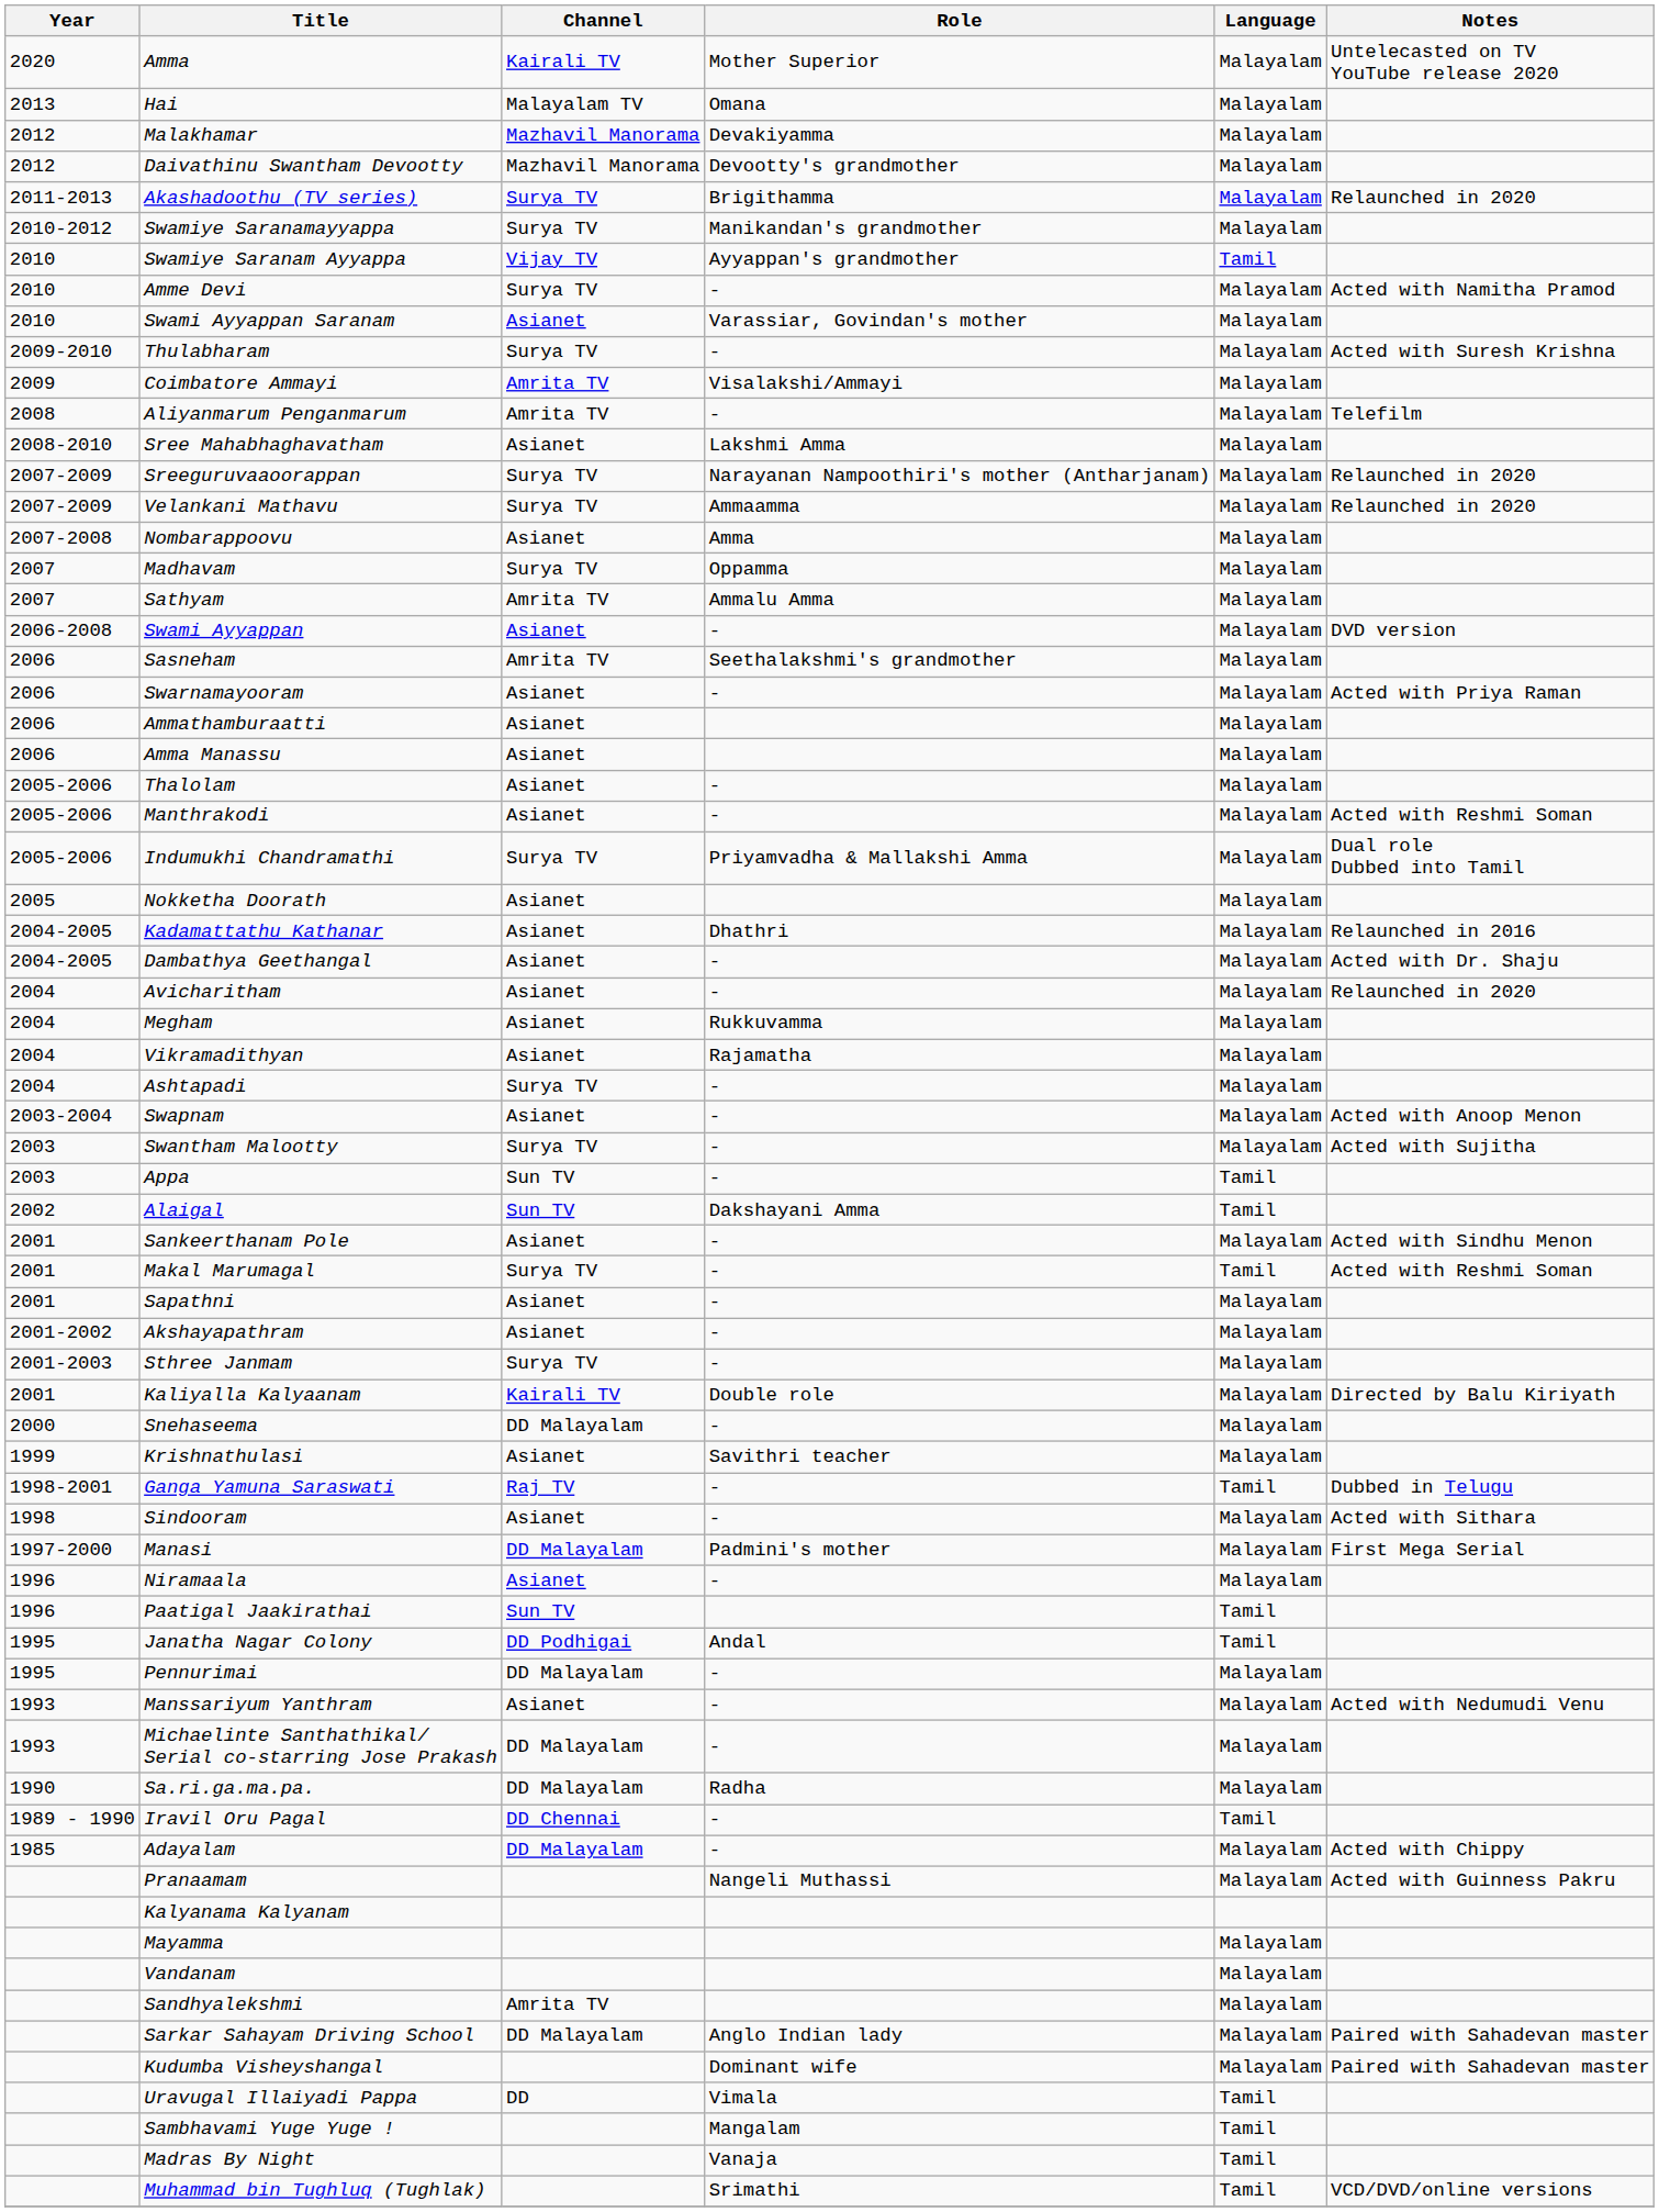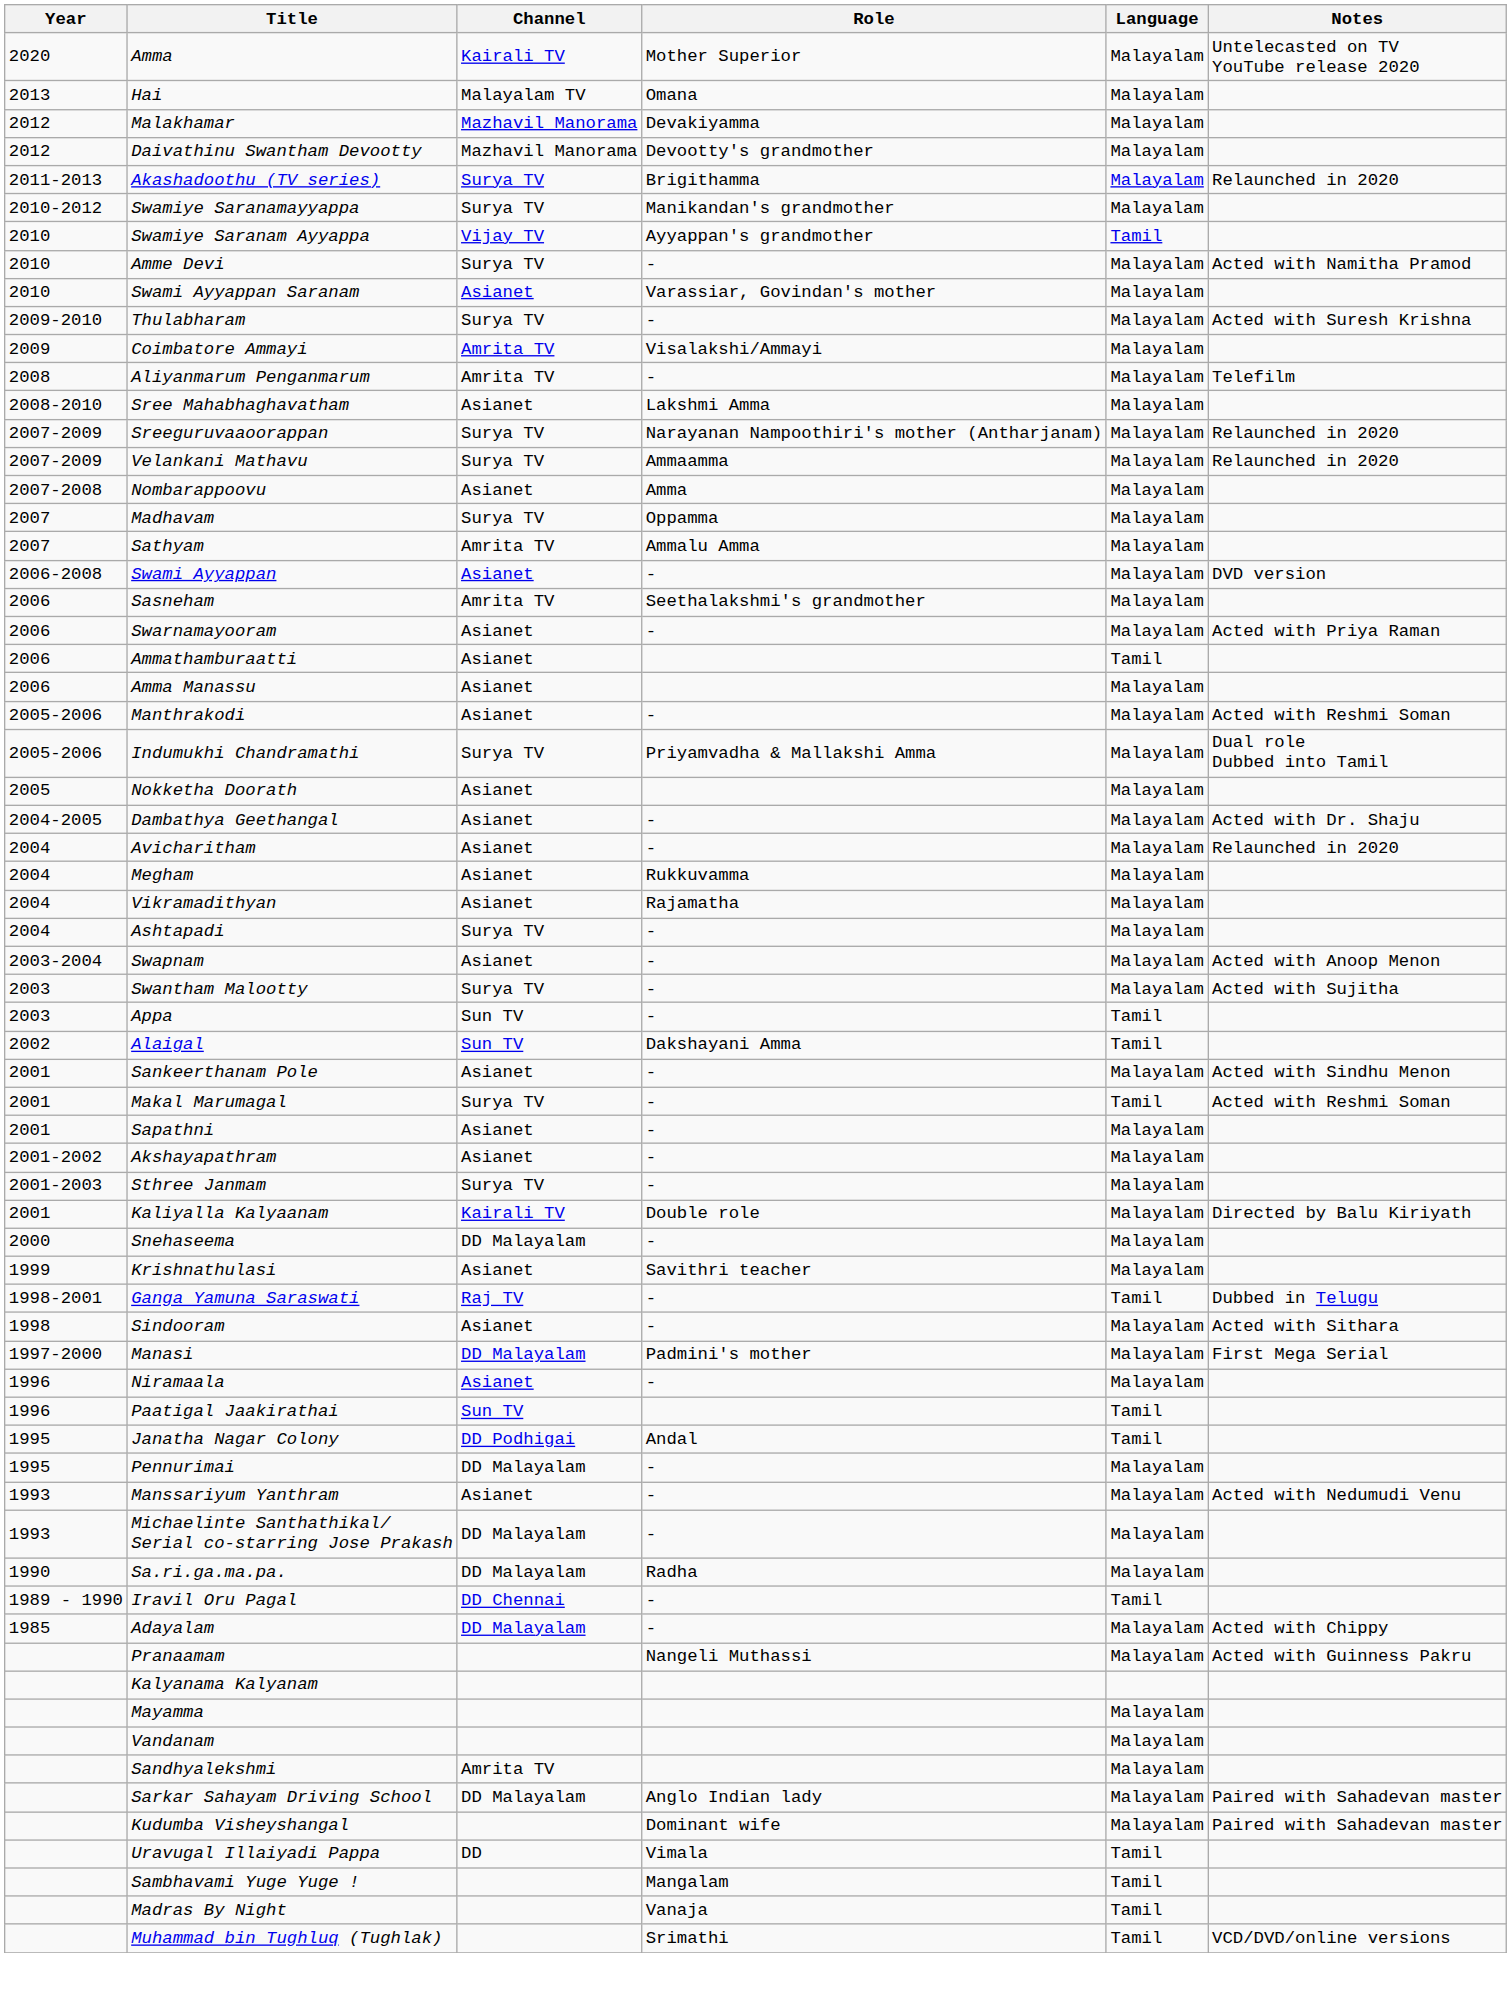 <table class="wikitable sortable">
 <tr>
 <th>Year</th>
 <th>Title</th>
 <th>Channel</th>
 <th>Role</th>
 <th>Language</th>
 <th>Notes</th>
 </tr>
 <tr>
 <td>2020</td>
 <td><em>Amma</em></td>
 <td><a href='#'>Kairali TV</a></td>
 <td>Mother Superior</td>
 <td>Malayalam</td>
 <td>Untelecasted on TV <br>YouTube release 2020</td>
 </tr>
 <tr>
 <td>2013</td>
 <td><em>Hai</em></td>
 <td>Malayalam TV</td>
 <td>Omana</td>
 <td>Malayalam</td>
 <td></td>
 </tr>
 <tr>
 <td>2012</td>
 <td><em>Malakhamar</em></td>
 <td><a href='#'>Mazhavil Manorama</a></td>
 <td>Devakiyamma</td>
 <td>Malayalam</td>
 <td></td>
 </tr>
 <tr>
 <td>2012</td>
 <td><em>Daivathinu Swantham Devootty</em></td>
 <td>Mazhavil Manorama</td>
 <td>Devootty's grandmother</td>
 <td>Malayalam</td>
 <td></td>
 </tr>
 <tr>
 <td>2011-2013</td>
 <td><em><a href='#'>Akashadoothu (TV series)</a></em></td>
 <td><a href='#'>Surya TV</a></td>
 <td>Brigithamma</td>
 <td><a href='#'>Malayalam</a></td>
 <td>Relaunched in 2020</td>
 </tr>
 <tr>
 <td>2010-2012</td>
 <td><em>Swamiye Saranamayyappa</em></td>
 <td>Surya TV</td>
 <td>Manikandan's grandmother</td>
 <td>Malayalam</td>
 <td></td>
 </tr>
 <tr>
 <td>2010</td>
 <td><em>Swamiye Saranam Ayyappa</em></td>
 <td><a href='#'>Vijay TV</a></td>
 <td>Ayyappan's grandmother</td>
 <td><a href='#'>Tamil</a></td>
 <td></td>
 </tr>
 <tr>
 <td>2010</td>
 <td><em>Amme Devi</em></td>
 <td>Surya TV</td>
 <td>-</td>
 <td>Malayalam</td>
 <td>Acted with Namitha Pramod</td>
 </tr>
 <tr>
 <td>2010</td>
 <td><em>Swami Ayyappan Saranam</em></td>
 <td><a href='#'>Asianet</a></td>
 <td>Varassiar, Govindan's mother</td>
 <td>Malayalam</td>
 <td></td>
 </tr>
 <tr>
 <td>2009-2010</td>
 <td><em>Thulabharam</em></td>
 <td>Surya TV</td>
 <td>-</td>
 <td>Malayalam</td>
 <td>Acted with Suresh Krishna</td>
 </tr>
 <tr>
 <td>2009</td>
 <td><em>Coimbatore Ammayi</em></td>
 <td><a href='#'>Amrita TV</a></td>
 <td>Visalakshi/Ammayi</td>
 <td>Malayalam</td>
 <td></td>
 </tr>
 <tr>
 <td>2008</td>
 <td><em>Aliyanmarum Penganmarum</em></td>
 <td>Amrita TV</td>
 <td>-</td>
 <td>Malayalam</td>
 <td>Telefilm</td>
 </tr>
 <tr>
 <td>2008-2010</td>
 <td><em>Sree Mahabhaghavatham</em></td>
 <td>Asianet</td>
 <td>Lakshmi Amma</td>
 <td>Malayalam</td>
 <td></td>
 </tr>
 <tr>
 <td>2007-2009</td>
 <td><em>Sreeguruvaaoorappan</em></td>
 <td>Surya TV</td>
 <td>Narayanan Nampoothiri's mother (Antharjanam)</td>
 <td>Malayalam</td>
 <td>Relaunched in 2020</td>
 </tr>
 <tr>
 <td>2007-2009</td>
 <td><em>Velankani Mathavu</em></td>
 <td>Surya TV</td>
 <td>Ammaamma</td>
 <td>Malayalam</td>
 <td>Relaunched in 2020</td>
 </tr>
 <tr>
 <td>2007-2008</td>
 <td><em>Nombarappoovu</em></td>
 <td>Asianet</td>
 <td>Amma</td>
 <td>Malayalam</td>
 <td></td>
 </tr>
 <tr>
 <td>2007</td>
 <td><em>Madhavam</em></td>
 <td>Surya TV</td>
 <td>Oppamma</td>
 <td>Malayalam</td>
 <td></td>
 </tr>
 <tr>
 <td>2007</td>
 <td><em>Sathyam</em></td>
 <td>Amrita TV</td>
 <td>Ammalu Amma</td>
 <td>Malayalam</td>
 <td></td>
 </tr>
 <tr>
 <td>2006-2008</td>
 <td><em><a href='#'>Swami Ayyappan</a></em></td>
 <td><a href='#'>Asianet</a></td>
 <td>-</td>
 <td>Malayalam</td>
 <td>DVD version</td>
 </tr>
 <tr>
 <td>2006</td>
 <td><em>Sasneham</em></td>
 <td>Amrita TV</td>
 <td>Seethalakshmi's grandmother</td>
 <td>Malayalam</td>
 <td></td>
 </tr>
 <tr>
 <td>2006</td>
 <td><em>Swarnamayooram</em></td>
 <td>Asianet</td>
 <td>-</td>
 <td>Malayalam</td>
 <td>Acted with Priya Raman</td>
 </tr>
 <tr>
 <td>2006</td>
 <td><em>Ammathamburaatti</em></td>
 <td>Asianet</td>
 <td></td>
-<td>Malayalam</td>
+<td>Tamil</td>
 <td></td>
 </tr>
 <tr>
 <td>2006</td>
 <td><em>Amma Manassu</em></td>
 <td>Asianet</td>
 <td></td>
-<td>Malayalam</td>
-<td></td>
-</tr>
-<tr>
-<td>2005-2006</td>
-<td><em>Thalolam</em></td>
-<td>Asianet</td>
-<td>-</td>
 <td>Malayalam</td>
 <td></td>
 </tr>
 <tr>
 <td>2005-2006</td>
 <td><em>Manthrakodi</em></td>
 <td>Asianet</td>
 <td>-</td>
 <td>Malayalam</td>
 <td>Acted with Reshmi Soman</td>
 </tr>
 <tr>
 <td>2005-2006</td>
 <td><em>Indumukhi Chandramathi</em></td>
 <td>Surya TV</td>
 <td>Priyamvadha & Mallakshi Amma</td>
 <td>Malayalam</td>
 <td>Dual role<br>Dubbed into Tamil</td>
 </tr>
 <tr>
 <td>2005</td>
 <td><em>Nokketha Doorath</em></td>
 <td>Asianet</td>
 <td></td>
 <td>Malayalam</td>
 <td></td>
-</tr>
-<tr>
-<td>2004-2005</td>
-<td><em><a href='#'>Kadamattathu Kathanar</a></em></td>
-<td>Asianet</td>
-<td>Dhathri</td>
-<td>Malayalam</td>
-<td>Relaunched in 2016</td>
 </tr>
 <tr>
 <td>2004-2005</td>
 <td><em>Dambathya Geethangal</em></td>
 <td>Asianet</td>
 <td>-</td>
 <td>Malayalam</td>
 <td>Acted with Dr. Shaju</td>
 </tr>
 <tr>
 <td>2004</td>
 <td><em>Avicharitham</em></td>
 <td>Asianet</td>
 <td>-</td>
 <td>Malayalam</td>
 <td>Relaunched in 2020</td>
 </tr>
 <tr>
 <td>2004</td>
 <td><em>Megham</em></td>
 <td>Asianet</td>
 <td>Rukkuvamma</td>
 <td>Malayalam</td>
 <td></td>
 </tr>
 <tr>
 <td>2004</td>
 <td><em>Vikramadithyan</em></td>
 <td>Asianet</td>
 <td>Rajamatha</td>
 <td>Malayalam</td>
 <td></td>
 </tr>
 <tr>
 <td>2004</td>
 <td><em>Ashtapadi</em></td>
 <td>Surya TV</td>
 <td>-</td>
 <td>Malayalam</td>
 <td></td>
 </tr>
 <tr>
 <td>2003-2004</td>
 <td><em>Swapnam</em></td>
 <td>Asianet</td>
 <td>-</td>
 <td>Malayalam</td>
 <td>Acted with Anoop Menon</td>
 </tr>
 <tr>
 <td>2003</td>
 <td><em>Swantham Malootty</em></td>
 <td>Surya TV</td>
 <td>-</td>
 <td>Malayalam</td>
 <td>Acted with Sujitha</td>
 </tr>
 <tr>
 <td>2003</td>
 <td><em>Appa</em></td>
 <td>Sun TV</td>
 <td>-</td>
 <td>Tamil</td>
 <td></td>
 </tr>
 <tr>
 <td>2002</td>
 <td><em><a href='#'>Alaigal</a></em></td>
 <td><a href='#'>Sun TV</a></td>
 <td>Dakshayani Amma</td>
 <td>Tamil</td>
 <td></td>
 </tr>
 <tr>
 <td>2001</td>
 <td><em>Sankeerthanam Pole</em></td>
 <td>Asianet</td>
 <td>-</td>
 <td>Malayalam</td>
 <td>Acted with Sindhu Menon</td>
 </tr>
 <tr>
 <td>2001</td>
 <td><em>Makal Marumagal</em></td>
 <td>Surya TV</td>
 <td>-</td>
 <td>Tamil</td>
 <td>Acted with Reshmi Soman</td>
 </tr>
 <tr>
 <td>2001</td>
 <td><em>Sapathni</em></td>
 <td>Asianet</td>
 <td>-</td>
 <td>Malayalam</td>
 <td></td>
 </tr>
 <tr>
 <td>2001-2002</td>
 <td><em>Akshayapathram</em></td>
 <td>Asianet</td>
 <td>-</td>
 <td>Malayalam</td>
 <td></td>
 </tr>
 <tr>
 <td>2001-2003</td>
 <td><em>Sthree Janmam</em></td>
 <td>Surya TV</td>
 <td>-</td>
 <td>Malayalam</td>
 <td></td>
 </tr>
 <tr>
 <td>2001</td>
 <td><em>Kaliyalla Kalyaanam</em></td>
 <td><a href='#'>Kairali TV</a></td>
 <td>Double role</td>
 <td>Malayalam</td>
 <td>Directed by Balu Kiriyath</td>
 </tr>
 <tr>
 <td>2000</td>
 <td><em>Snehaseema</em></td>
 <td>DD Malayalam</td>
 <td>-</td>
 <td>Malayalam</td>
 <td></td>
 </tr>
 <tr>
 <td>1999</td>
 <td><em>Krishnathulasi</em></td>
 <td>Asianet</td>
 <td>Savithri teacher</td>
 <td>Malayalam</td>
 <td></td>
 </tr>
 <tr>
 <td>1998-2001</td>
 <td><em><a href='#'>Ganga Yamuna Saraswati</a></em></td>
 <td><a href='#'>Raj TV</a></td>
 <td>-</td>
 <td>Tamil</td>
 <td>Dubbed in <a href='#'>Telugu</a></td>
 </tr>
 <tr>
 <td>1998</td>
 <td><em>Sindooram</em></td>
 <td>Asianet</td>
 <td>-</td>
 <td>Malayalam</td>
 <td>Acted with Sithara</td>
 </tr>
 <tr>
 <td>1997-2000</td>
 <td><em>Manasi</em></td>
 <td><a href='#'>DD Malayalam</a></td>
 <td>Padmini's mother</td>
 <td>Malayalam</td>
 <td>First Mega Serial</td>
 </tr>
 <tr>
 <td>1996</td>
 <td><em>Niramaala</em></td>
 <td><a href='#'>Asianet</a></td>
 <td>-</td>
 <td>Malayalam</td>
 <td></td>
 </tr>
 <tr>
 <td>1996</td>
 <td><em>Paatigal Jaakirathai</em></td>
 <td><a href='#'>Sun TV</a></td>
 <td></td>
 <td>Tamil</td>
 <td></td>
 </tr>
 <tr>
 <td>1995</td>
 <td><em>Janatha Nagar Colony</em></td>
 <td><a href='#'>DD Podhigai</a></td>
 <td>Andal</td>
 <td>Tamil</td>
 <td></td>
 </tr>
 <tr>
 <td>1995</td>
 <td><em>Pennurimai</em></td>
 <td>DD Malayalam</td>
 <td>-</td>
 <td>Malayalam</td>
 <td></td>
 </tr>
 <tr>
 <td>1993</td>
 <td><em>Manssariyum Yanthram</em></td>
 <td>Asianet</td>
 <td>-</td>
 <td>Malayalam</td>
 <td>Acted with Nedumudi Venu</td>
 </tr>
 <tr>
 <td>1993</td>
 <td><em>Michaelinte Santhathikal/<br>Serial co-starring Jose Prakash</em></td>
 <td>DD Malayalam</td>
 <td>-</td>
 <td>Malayalam</td>
 <td></td>
 </tr>
 <tr>
 <td>1990</td>
 <td><em>Sa.ri.ga.ma.pa.</em></td>
 <td>DD Malayalam</td>
 <td>Radha</td>
 <td>Malayalam</td>
 <td></td>
 </tr>
 <tr>
 <td>1989 -  1990</td>
 <td><em>Iravil Oru Pagal</em></td>
 <td><a href='#'>DD Chennai</a></td>
 <td>-</td>
 <td>Tamil</td>
 <td></td>
 </tr>
 <tr>
 <td>1985</td>
 <td><em>Adayalam</em></td>
 <td><a href='#'>DD Malayalam</a></td>
 <td>-</td>
 <td>Malayalam</td>
 <td>Acted with Chippy</td>
 </tr>
 <tr>
 <td></td>
 <td><em>Pranaamam</em></td>
 <td></td>
 <td>Nangeli Muthassi</td>
 <td>Malayalam</td>
 <td>Acted with Guinness Pakru</td>
 </tr>
 <tr>
 <td></td>
 <td><em>Kalyanama Kalyanam</em></td>
 <td></td>
 <td></td>
 <td></td>
 <td></td>
 </tr>
 <tr>
 <td></td>
 <td><em>Mayamma</em></td>
 <td></td>
 <td></td>
 <td>Malayalam</td>
 <td></td>
 </tr>
 <tr>
 <td></td>
 <td><em>Vandanam</em></td>
 <td></td>
 <td></td>
 <td>Malayalam</td>
 <td></td>
 </tr>
 <tr>
 <td></td>
 <td><em>Sandhyalekshmi</em></td>
 <td>Amrita TV</td>
 <td></td>
 <td>Malayalam</td>
 <td></td>
 </tr>
 <tr>
 <td></td>
 <td><em>Sarkar Sahayam Driving School</em></td>
 <td>DD Malayalam</td>
 <td>Anglo Indian lady</td>
 <td>Malayalam</td>
 <td>Paired with Sahadevan master</td>
 </tr>
 <tr>
 <td></td>
 <td><em>Kudumba Visheyshangal</em></td>
 <td></td>
 <td>Dominant wife</td>
 <td>Malayalam</td>
 <td>Paired with Sahadevan master</td>
 </tr>
 <tr>
 <td></td>
 <td><em>Uravugal Illaiyadi Pappa</em></td>
 <td>DD</td>
 <td>Vimala</td>
 <td>Tamil</td>
 <td></td>
 </tr>
 <tr>
 <td></td>
 <td><em>Sambhavami Yuge Yuge !</em></td>
 <td></td>
 <td>Mangalam</td>
 <td>Tamil</td>
 <td></td>
 </tr>
 <tr>
 <td></td>
 <td><em>Madras By Night</em></td>
 <td></td>
 <td>Vanaja</td>
 <td>Tamil</td>
 <td></td>
 </tr>
 <tr>
 <td></td>
 <td><em><a href='#'>Muhammad bin Tughluq</a> (Tughlak)</em></td>
 <td></td>
 <td>Srimathi</td>
 <td>Tamil</td>
 <td>VCD/DVD/online versions</td>
 </tr>
 <tr>
 </tr>
 </table>
